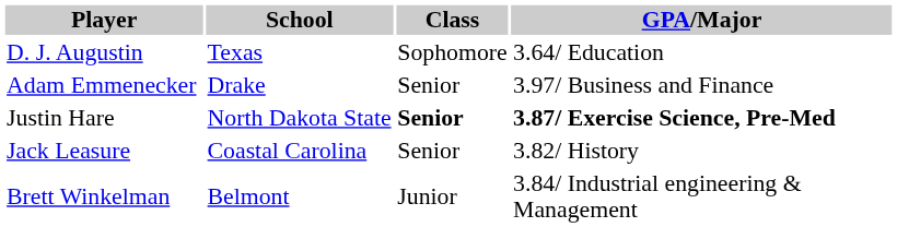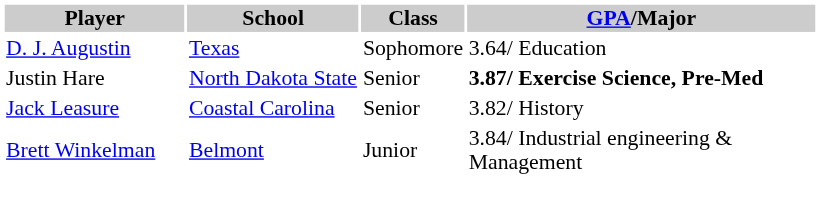 <table style="width:600px" "border:'1' 'solid' 'gray' ">
 <tr>
 <th style="background:#CCCCCC;width:23%">Player</th>
 <th style="background:#CCCCCC;width:22%">School</th>
 <th style="background:#CCCCCC;width:10%">Class</th>
 <th style="background:#CCCCCC;width:45%"><a href='#'>GPA</a>/Major</th>
 </tr>
 <tr>
 <td><a href='#'>D. J. Augustin</a></td>
 <td><a href='#'>Texas</a></td>
 <td>Sophomore</td>
 <td>3.64/ Education</td>
 </tr>
 <tr>
-<td><a href='#'>Adam Emmenecker</a></td>
-<td><a href='#'>Drake</a></td>
-<td>Senior</td>
-<td>3.97/ Business and Finance</td>
-</tr>
-<tr>
 <td>Justin Hare</td>
 <td><a href='#'>North Dakota State</a></td>
-<td><strong>Senior</strong></td>
+<td>Senior</td>
 <td><strong>3.87/ Exercise Science, Pre-Med</strong></td>
 </tr>
 <tr>
 <td><a href='#'>Jack Leasure</a></td>
 <td><a href='#'>Coastal Carolina</a></td>
 <td>Senior</td>
 <td>3.82/ History</td>
 </tr>
 <tr>
 <td><a href='#'>Brett Winkelman</a></td>
 <td><a href='#'>Belmont</a></td>
 <td>Junior</td>
 <td>3.84/ Industrial engineering & Management</td>
 </tr>
 </table>
